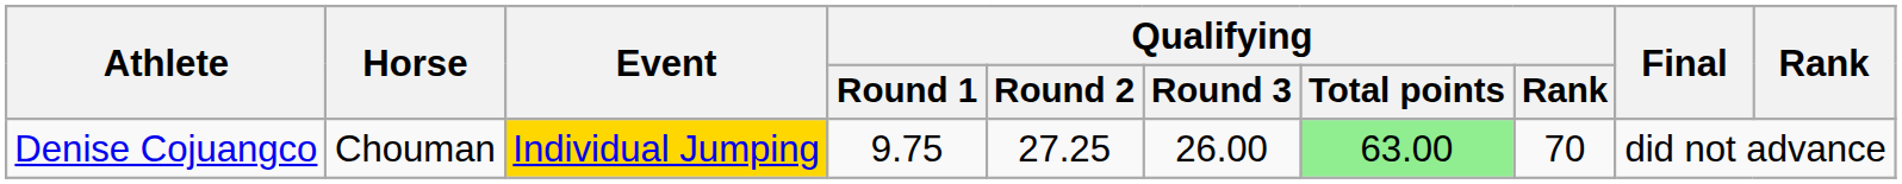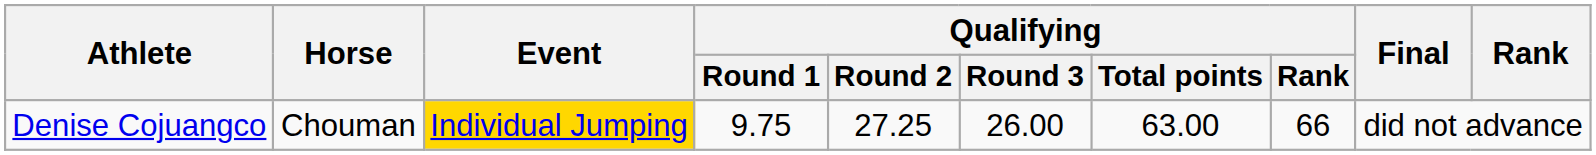 <table class=wikitable style="font-size:90%">
 <tr>
 <th rowspan=2>Athlete</th>
 <th rowspan=2>Horse</th>
 <th rowspan=2>Event</th>
 <th colspan=5>Qualifying</th>
 <th rowspan=2>Final</th>
 <th rowspan=2>Rank</th>
 </tr>
 <tr style="font-size:95%">
 <th>Round 1</th>
 <th>Round 2</th>
 <th>Round 3</th>
 <th>Total points</th>
 <th>Rank</th>
 </tr>
 <tr align=center>
 <td align=left><a href='#'>Denise Cojuangco</a></td>
 <td align=left>Chouman</td>
 <td align=left style="background: gold;"><a href='#'>Individual Jumping</a></td>
 <td>9.75</td>
 <td>27.25</td>
 <td>26.00</td>
-<td style="background: lightgreen;">63.00</td>
-<td>70</td>
+<td>63.00</td>
+<td>66</td>
 <td colspan=2>did not advance</td>
 </tr>
 </table>
